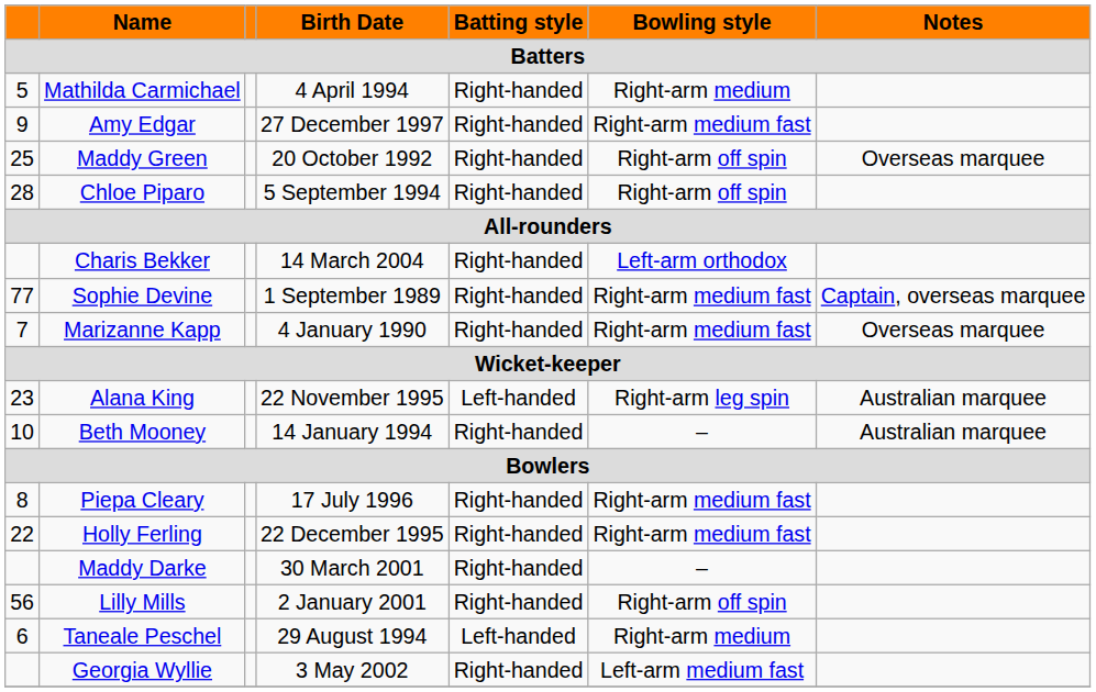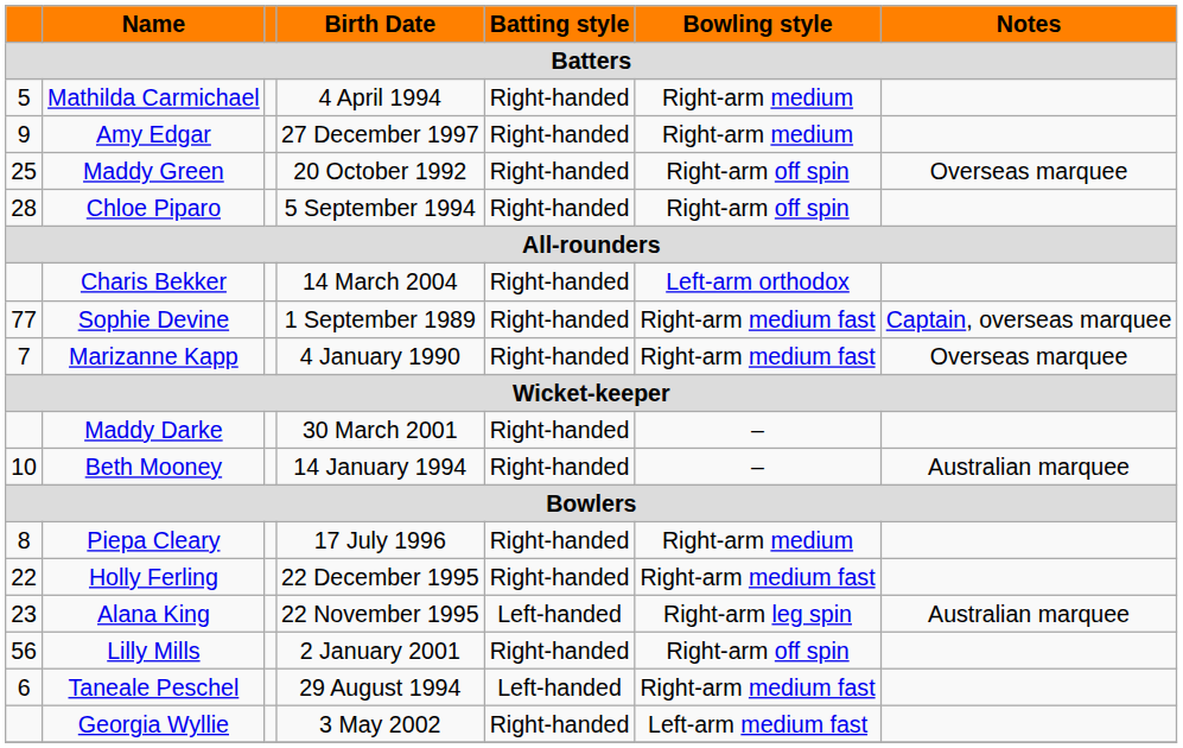 <table class="wikitable" style="font-size:95%;">
 <tr>
 <th style="background:#ff8000; color:black;"></th>
 <th style="background:#ff8000; color:black;">Name</th>
 <th style="background:#ff8000; color:black;"></th>
 <th style="background:#ff8000; color:black;">Birth Date</th>
 <th style="background:#ff8000; color:black;">Batting style</th>
 <th style="background:#ff8000; color:black;">Bowling style</th>
 <th style="background:#ff8000; color:black;">Notes</th>
 </tr>
 <tr>
 <th colspan="7" style="background: #DCDCDC; text-align:center;">Batters</th>
 </tr>
 <tr align="center">
 <td>5</td>
 <td><a href='#'>Mathilda Carmichael</a></td>
 <td></td>
 <td>4 April 1994</td>
 <td>Right-handed</td>
 <td>Right-arm <a href='#'>medium</a></td>
 <td></td>
 </tr>
 <tr align="center">
 <td>9</td>
 <td><a href='#'>Amy Edgar</a></td>
 <td></td>
 <td>27 December 1997</td>
 <td>Right-handed</td>
-<td>Right-arm <a href='#'>medium fast</a></td>
+<td>Right-arm <a href='#'>medium</a></td>
 <td></td>
 </tr>
 <tr align="center">
 <td>25</td>
 <td><a href='#'>Maddy Green</a></td>
 <td></td>
 <td>20 October 1992</td>
 <td>Right-handed</td>
 <td>Right-arm <a href='#'>off spin</a></td>
 <td>Overseas marquee</td>
 </tr>
 <tr align="center">
 <td>28</td>
 <td><a href='#'>Chloe Piparo</a></td>
 <td></td>
 <td>5 September 1994</td>
 <td>Right-handed</td>
 <td>Right-arm <a href='#'>off spin</a></td>
 <td></td>
 </tr>
 <tr>
 <th colspan="7" style="background: #DCDCDC; text-align:center;">All-rounders</th>
 </tr>
 <tr align="center">
 <td></td>
 <td><a href='#'>Charis Bekker</a></td>
 <td></td>
 <td>14 March 2004</td>
 <td>Right-handed</td>
 <td><a href='#'>Left-arm orthodox</a></td>
 <td></td>
 </tr>
 <tr align="center">
 <td>77</td>
 <td><a href='#'>Sophie Devine</a></td>
 <td></td>
 <td>1 September 1989</td>
 <td>Right-handed</td>
 <td>Right-arm <a href='#'>medium fast</a></td>
 <td><a href='#'>Captain</a>, overseas marquee</td>
 </tr>
 <tr align="center">
 <td>7</td>
 <td><a href='#'>Marizanne Kapp</a></td>
 <td></td>
 <td>4 January 1990</td>
 <td>Right-handed</td>
 <td>Right-arm <a href='#'>medium fast</a></td>
 <td>Overseas marquee</td>
 </tr>
 <tr>
 <th colspan="7" style="background: #DCDCDC; text-align:center;">Wicket-keeper</th>
 </tr>
 <tr align="center">
-<td>23</td>
-<td><a href='#'>Alana King</a></td>
 <td></td>
-<td>22 November 1995</td>
-<td>Left-handed</td>
-<td>Right-arm <a href='#'>leg spin</a></td>
-<td>Australian marquee</td>
+<td><a href='#'>Maddy Darke</a></td>
+<td></td>
+<td>30 March 2001</td>
+<td>Right-handed</td>
+<td>–</td>
+<td></td>
 </tr>
 <tr align="center">
 <td>10</td>
 <td><a href='#'>Beth Mooney</a></td>
 <td></td>
 <td>14 January 1994</td>
 <td>Right-handed</td>
 <td>–</td>
 <td>Australian marquee</td>
 </tr>
 <tr>
 <th colspan="7" style="background: #DCDCDC; text-align:center;">Bowlers</th>
 </tr>
 <tr align="center">
 <td>8</td>
 <td><a href='#'>Piepa Cleary</a></td>
 <td></td>
 <td>17 July 1996</td>
 <td>Right-handed</td>
-<td>Right-arm <a href='#'>medium fast</a></td>
+<td>Right-arm <a href='#'>medium</a></td>
 <td></td>
 </tr>
 <tr align="center">
 <td>22</td>
 <td><a href='#'>Holly Ferling</a></td>
 <td></td>
 <td>22 December 1995</td>
 <td>Right-handed</td>
 <td>Right-arm <a href='#'>medium fast</a></td>
 <td></td>
 </tr>
 <tr align="center">
+<td>23</td>
+<td><a href='#'>Alana King</a></td>
 <td></td>
-<td><a href='#'>Maddy Darke</a></td>
-<td></td>
-<td>30 March 2001</td>
-<td>Right-handed</td>
-<td>–</td>
-<td></td>
+<td>22 November 1995</td>
+<td>Left-handed</td>
+<td>Right-arm <a href='#'>leg spin</a></td>
+<td>Australian marquee</td>
 </tr>
 <tr align="center">
 <td>56</td>
 <td><a href='#'>Lilly Mills</a></td>
 <td></td>
 <td>2 January 2001</td>
 <td>Right-handed</td>
 <td>Right-arm <a href='#'>off spin</a></td>
 <td></td>
 </tr>
 <tr align="center">
 <td>6</td>
 <td><a href='#'>Taneale Peschel</a></td>
 <td></td>
 <td>29 August 1994</td>
 <td>Left-handed</td>
-<td>Right-arm <a href='#'>medium</a></td>
+<td>Right-arm <a href='#'>medium fast</a></td>
 <td></td>
 </tr>
 <tr align="center">
 <td></td>
 <td><a href='#'>Georgia Wyllie</a></td>
 <td></td>
 <td>3 May 2002</td>
 <td>Right-handed</td>
 <td>Left-arm <a href='#'>medium fast</a></td>
 <td></td>
 </tr>
 <tr>
 </tr>
 </table>
